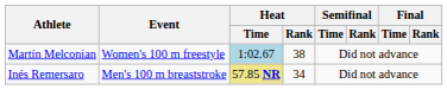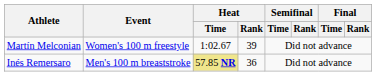 <table class=wikitable style="font-size:90%">
 <tr>
 <th rowspan="2">Athlete</th>
 <th rowspan="2">Event</th>
 <th colspan="2">Heat</th>
 <th colspan="2">Semifinal</th>
 <th colspan="2">Final</th>
 </tr>
 <tr style="font-size:95%">
 <th>Time</th>
 <th>Rank</th>
 <th>Time</th>
 <th>Rank</th>
 <th>Time</th>
 <th>Rank</th>
 </tr>
 <tr align=center>
 <td align=left><a href='#'>Martín Melconian</a></td>
 <td align=left><a href='#'>Women's 100 m freestyle</a></td>
-<td style="background: lightblue;">1:02.67</td>
-<td>38</td>
+<td>1:02.67</td>
+<td>39</td>
 <td colspan=4>Did not advance</td>
 </tr>
 <tr align=center>
 <td align=left><a href='#'>Inés Remersaro</a></td>
 <td align=left><a href='#'>Men's 100 m breaststroke</a></td>
 <td style="background: khaki;">57.85 <strong><a href='#'>NR</a></strong></td>
-<td>34</td>
+<td>36</td>
 <td colspan=4>Did not advance</td>
 </tr>
 </table>
